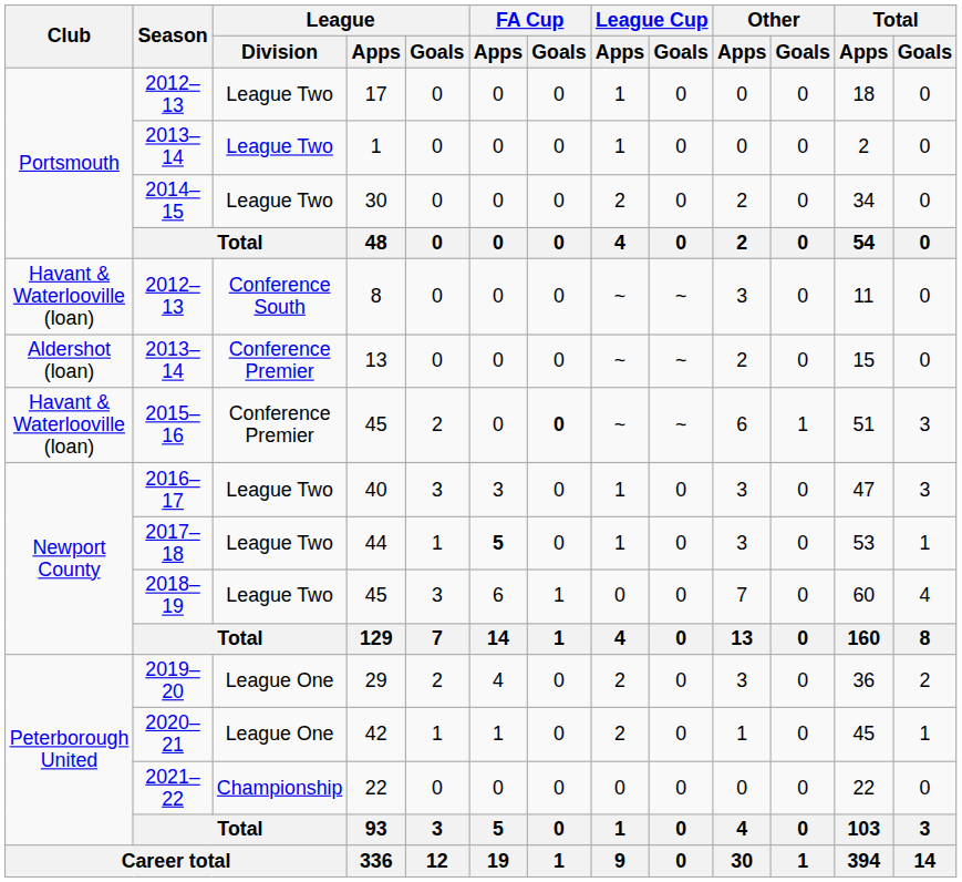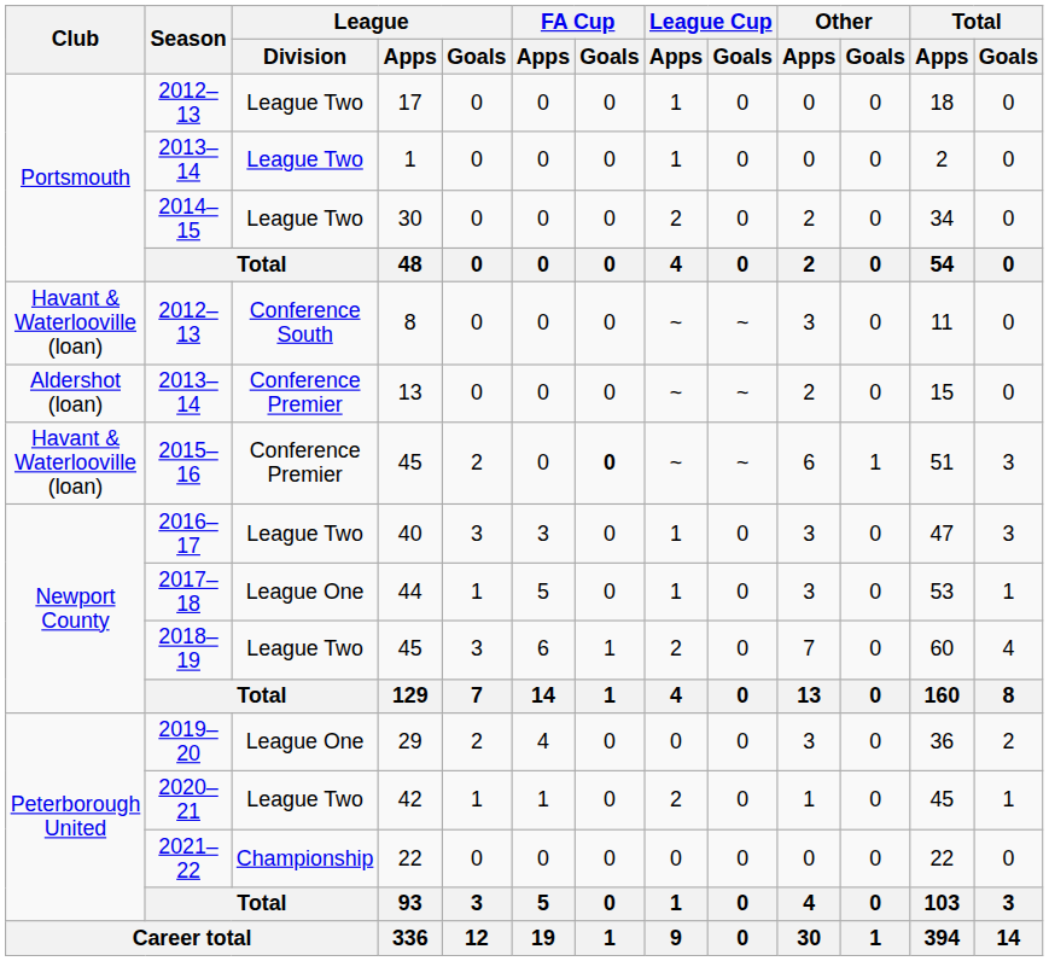 <table class="wikitable" style="text-align: center">
 <tr>
 <th rowspan="2">Club</th>
 <th rowspan="2">Season</th>
 <th colspan="3">League</th>
 <th colspan="2"><a href='#'>FA Cup</a></th>
 <th colspan="2"><a href='#'>League Cup</a></th>
 <th colspan="2">Other</th>
 <th colspan="2">Total</th>
 </tr>
 <tr>
 <th>Division</th>
 <th>Apps</th>
 <th>Goals</th>
 <th>Apps</th>
 <th>Goals</th>
 <th>Apps</th>
 <th>Goals</th>
 <th>Apps</th>
 <th>Goals</th>
 <th>Apps</th>
 <th>Goals</th>
 </tr>
 <tr>
 <td rowspan="4"><a href='#'>Portsmouth</a></td>
 <td><a href='#'>2012–13</a></td>
 <td>League Two</td>
 <td>17</td>
 <td>0</td>
 <td>0</td>
 <td>0</td>
 <td>1</td>
 <td>0</td>
 <td>0</td>
 <td>0</td>
 <td>18</td>
 <td>0</td>
 </tr>
 <tr>
 <td><a href='#'>2013–14</a></td>
 <td><a href='#'>League Two</a></td>
 <td>1</td>
 <td>0</td>
 <td>0</td>
 <td>0</td>
 <td>1</td>
 <td>0</td>
 <td>0</td>
 <td>0</td>
 <td>2</td>
 <td>0</td>
 </tr>
 <tr>
 <td><a href='#'>2014–15</a></td>
 <td>League Two</td>
 <td>30</td>
 <td>0</td>
 <td>0</td>
 <td>0</td>
 <td>2</td>
 <td>0</td>
 <td>2</td>
 <td>0</td>
 <td>34</td>
 <td>0</td>
 </tr>
 <tr>
 <th colspan="2">Total</th>
 <th>48</th>
 <th>0</th>
 <th>0</th>
 <th>0</th>
 <th>4</th>
 <th>0</th>
 <th>2</th>
 <th>0</th>
 <th>54</th>
 <th>0</th>
 </tr>
 <tr>
 <td><a href='#'>Havant & Waterlooville</a> (loan)</td>
 <td><a href='#'>2012–13</a></td>
 <td><a href='#'>Conference South</a></td>
 <td>8</td>
 <td>0</td>
 <td>0</td>
 <td>0</td>
 <td>~</td>
 <td>~</td>
 <td>3</td>
 <td>0</td>
 <td>11</td>
 <td>0</td>
 </tr>
 <tr>
 <td><a href='#'>Aldershot</a> (loan)</td>
 <td><a href='#'>2013–14</a></td>
 <td><a href='#'>Conference Premier</a></td>
 <td>13</td>
 <td>0</td>
 <td>0</td>
 <td>0</td>
 <td>~</td>
 <td>~</td>
 <td>2</td>
 <td>0</td>
 <td>15</td>
 <td>0</td>
 </tr>
 <tr>
 <td><a href='#'>Havant & Waterlooville</a> (loan)</td>
 <td><a href='#'>2015–16</a></td>
 <td>Conference Premier</td>
 <td>45</td>
 <td>2</td>
 <td>0</td>
 <td><strong>0</strong></td>
 <td>~</td>
 <td>~</td>
 <td>6</td>
 <td>1</td>
 <td>51</td>
 <td>3</td>
 </tr>
 <tr>
 <td rowspan="4"><a href='#'>Newport County</a></td>
 <td><a href='#'>2016–17</a></td>
 <td>League Two</td>
 <td>40</td>
 <td>3</td>
 <td>3</td>
 <td>0</td>
 <td>1</td>
 <td>0</td>
 <td>3</td>
 <td>0</td>
 <td>47</td>
 <td>3</td>
 </tr>
 <tr>
 <td><a href='#'>2017–18</a></td>
-<td>League Two</td>
+<td>League One</td>
 <td>44</td>
 <td>1</td>
-<td><strong>5</strong></td>
+<td>5</td>
 <td>0</td>
 <td>1</td>
 <td>0</td>
 <td>3</td>
 <td>0</td>
 <td>53</td>
 <td>1</td>
 </tr>
 <tr>
 <td><a href='#'>2018–19</a></td>
 <td>League Two</td>
 <td>45</td>
 <td>3</td>
 <td>6</td>
 <td>1</td>
-<td>0</td>
+<td>2</td>
 <td>0</td>
 <td>7</td>
 <td>0</td>
 <td>60</td>
 <td>4</td>
 </tr>
 <tr>
 <th colspan="2">Total</th>
 <th>129</th>
 <th>7</th>
 <th>14</th>
 <th>1</th>
 <th>4</th>
 <th>0</th>
 <th>13</th>
 <th>0</th>
 <th>160</th>
 <th>8</th>
 </tr>
 <tr>
 <td rowspan="4"><a href='#'>Peterborough United</a></td>
 <td><a href='#'>2019–20</a></td>
 <td>League One</td>
 <td>29</td>
 <td>2</td>
 <td>4</td>
 <td>0</td>
-<td>2</td>
+<td>0</td>
 <td>0</td>
 <td>3</td>
 <td>0</td>
 <td>36</td>
 <td>2</td>
 </tr>
 <tr>
 <td><a href='#'>2020–21</a></td>
-<td>League One</td>
+<td>League Two</td>
 <td>42</td>
 <td>1</td>
 <td>1</td>
 <td>0</td>
 <td>2</td>
 <td>0</td>
 <td>1</td>
 <td>0</td>
 <td>45</td>
 <td>1</td>
 </tr>
 <tr>
 <td><a href='#'>2021–22</a></td>
 <td><a href='#'>Championship</a></td>
 <td>22</td>
 <td>0</td>
 <td>0</td>
 <td>0</td>
 <td>0</td>
 <td>0</td>
 <td>0</td>
 <td>0</td>
 <td>22</td>
 <td>0</td>
 </tr>
 <tr>
 <th colspan="2">Total</th>
 <th>93</th>
 <th>3</th>
 <th>5</th>
 <th>0</th>
 <th>1</th>
 <th>0</th>
 <th>4</th>
 <th>0</th>
 <th>103</th>
 <th>3</th>
 </tr>
 <tr>
 <th colspan="3">Career total</th>
 <th>336</th>
 <th>12</th>
 <th>19</th>
 <th>1</th>
 <th>9</th>
 <th>0</th>
 <th>30</th>
 <th>1</th>
 <th>394</th>
 <th>14</th>
 </tr>
 </table>
